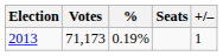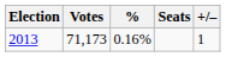 <table class="wikitable">
 <tr>
 <th><strong>Election</strong></th>
 <th><strong>Votes</strong></th>
 <th><strong>%</strong></th>
 <th><strong>Seats</strong></th>
 <th>+/–</th>
 </tr>
 <tr>
 <td><a href='#'>2013</a></td>
 <td>71,173</td>
-<td>0.19%</td>
+<td>0.16%</td>
 <td></td>
 <td> 1</td>
 </tr>
 </table>
